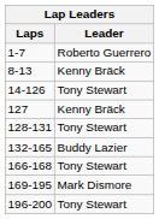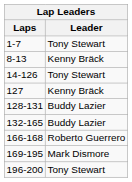 <table class="wikitable">
 <tr>
 <th colspan=2>Lap Leaders</th>
 </tr>
 <tr>
 <th>Laps</th>
 <th>Leader</th>
 </tr>
 <tr>
 <td>1-7</td>
-<td>Roberto Guerrero</td>
+<td>Tony Stewart</td>
 </tr>
 <tr>
 <td>8-13</td>
 <td>Kenny Bräck</td>
 </tr>
 <tr>
 <td>14-126</td>
 <td>Tony Stewart</td>
 </tr>
 <tr>
 <td>127</td>
 <td>Kenny Bräck</td>
 </tr>
 <tr>
 <td>128-131</td>
-<td>Tony Stewart</td>
+<td>Buddy Lazier</td>
 </tr>
 <tr>
 <td>132-165</td>
 <td>Buddy Lazier</td>
 </tr>
 <tr>
 <td>166-168</td>
-<td>Tony Stewart</td>
+<td>Roberto Guerrero</td>
 </tr>
 <tr>
 <td>169-195</td>
 <td>Mark Dismore</td>
 </tr>
 <tr>
 <td>196-200</td>
 <td>Tony Stewart</td>
 </tr>
 </table>
